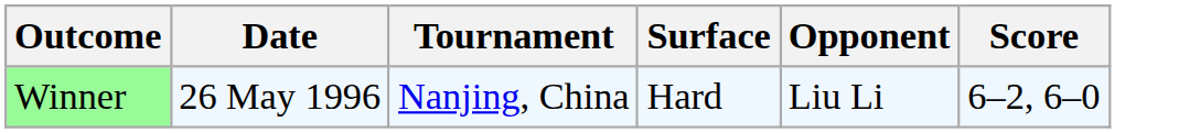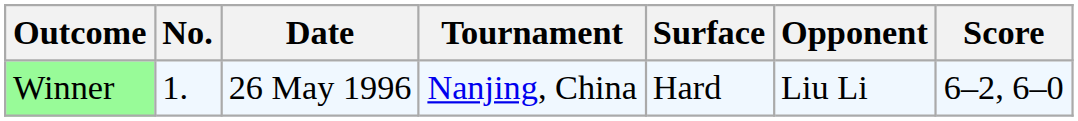 <table class="sortable wikitable" style=font-size:97%>
 <tr>
 <th>Outcome</th>
+<th>No.</th>
 <th>Date</th>
 <th>Tournament</th>
 <th>Surface</th>
 <th>Opponent</th>
 <th>Score</th>
 </tr>
 <tr style="background:#f0f8ff;">
 <td style="background:#98fb98;">Winner</td>
+<td>1.</td>
 <td>26 May 1996</td>
 <td><a href='#'>Nanjing</a>, China</td>
 <td>Hard</td>
 <td> Liu Li</td>
 <td>6–2, 6–0</td>
 </tr>
 </table>
